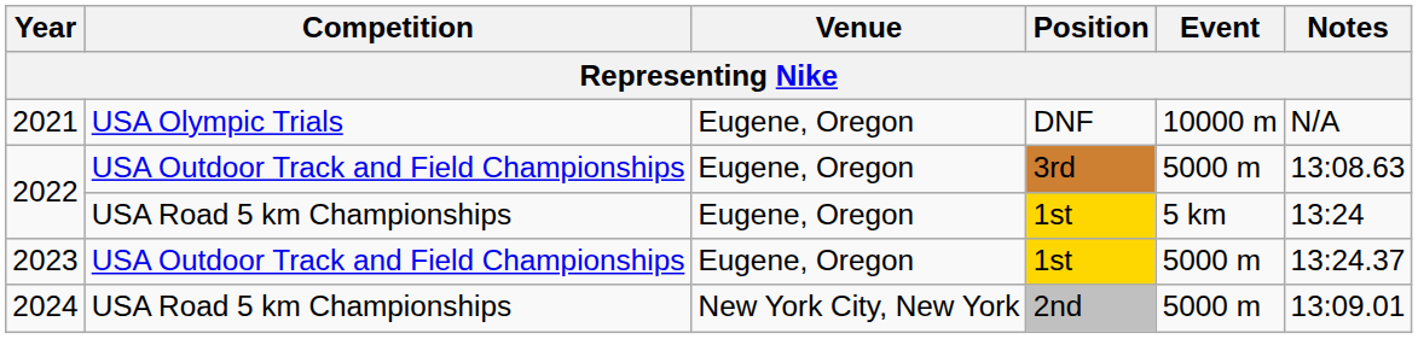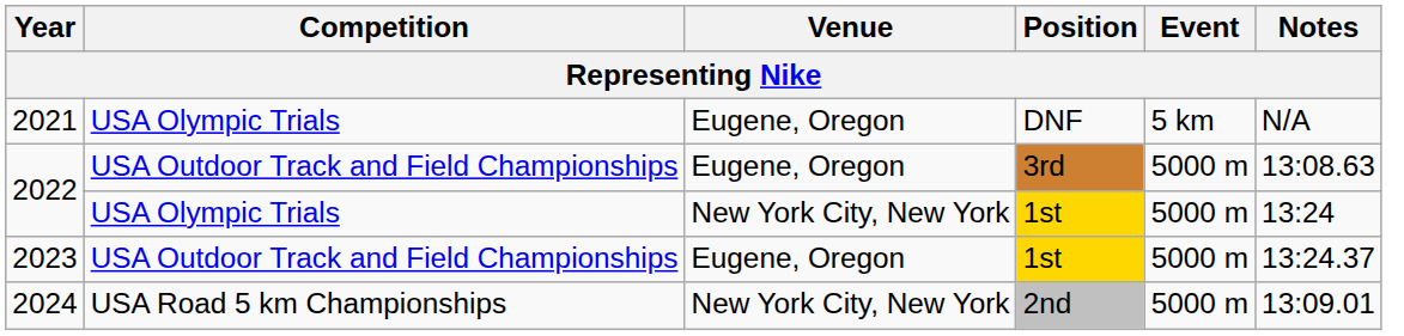 <table class="wikitable">
 <tr>
 <th>Year</th>
 <th>Competition</th>
 <th>Venue</th>
 <th>Position</th>
 <th>Event</th>
 <th>Notes</th>
 </tr>
 <tr>
 <th colspan="6">Representing <a href='#'>Nike</a></th>
 </tr>
 <tr>
 <td>2021</td>
 <td><a href='#'>USA Olympic Trials</a></td>
 <td>Eugene, Oregon</td>
 <td>DNF</td>
-<td>10000 m</td>
+<td>5 km</td>
 <td>N/A</td>
 </tr>
 <tr>
 <td rowspan="2">2022</td>
 <td><a href='#'>USA Outdoor Track and Field Championships</a></td>
 <td>Eugene, Oregon</td>
 <td bgcolor=#CD7F32>3rd</td>
 <td>5000 m</td>
 <td>13:08.63</td>
 </tr>
 <tr>
-<td>USA Road 5 km Championships</td>
-<td>Eugene, Oregon</td>
+<td><a href='#'>USA Olympic Trials</a></td>
+<td>New York City, New York</td>
 <td bgcolor=gold>1st</td>
-<td>5 km</td>
+<td>5000 m</td>
 <td>13:24</td>
 </tr>
 <tr>
 <td>2023</td>
 <td><a href='#'>USA Outdoor Track and Field Championships</a></td>
 <td>Eugene, Oregon</td>
 <td bgcolor=gold>1st</td>
 <td>5000 m</td>
 <td>13:24.37</td>
 </tr>
 <tr>
 <td>2024</td>
 <td>USA Road 5 km Championships</td>
 <td>New York City, New York</td>
 <td bgcolor=silver>2nd</td>
 <td>5000 m</td>
 <td>13:09.01</td>
 </tr>
 </table>
